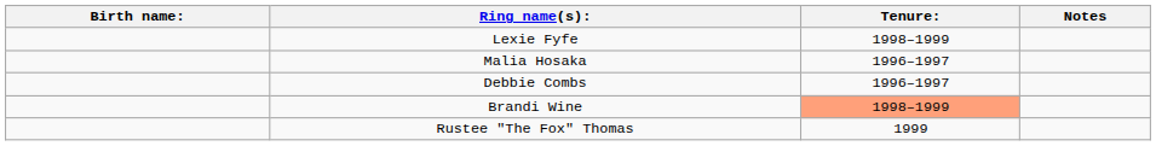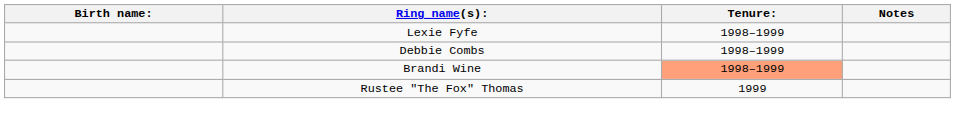 <table class="sortable wikitable" style="font-size:85%; text-align:center; width:70%;">
 <tr>
 <th>Birth name:</th>
 <th><a href='#'>Ring name</a>(s):</th>
 <th>Tenure:</th>
 <th>Notes</th>
 </tr>
 <tr>
 <td></td>
 <td>Lexie Fyfe</td>
 <td sort>1998–1999</td>
 <td></td>
 </tr>
 <tr>
 <td></td>
-<td>Malia Hosaka</td>
-<td sort>1996–1997</td>
-<td></td>
-</tr>
-<tr>
-<td></td>
 <td>Debbie Combs</td>
-<td sort>1996–1997</td>
+<td sort>1998–1999</td>
 <td></td>
 </tr>
 <tr>
 <td></td>
 <td>Brandi Wine</td>
 <td sort style="background: lightsalmon;">1998–1999</td>
 <td></td>
 </tr>
 <tr>
 <td></td>
 <td>Rustee "The Fox" Thomas</td>
 <td sort>1999</td>
 <td></td>
 </tr>
 </table>
